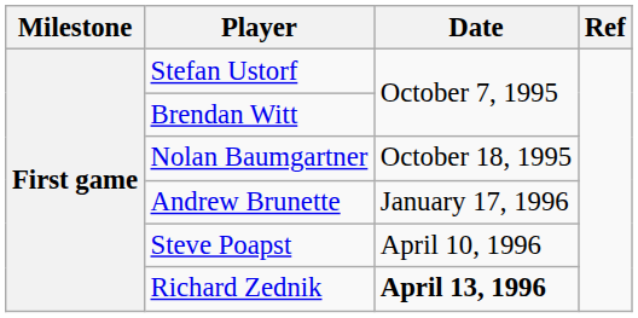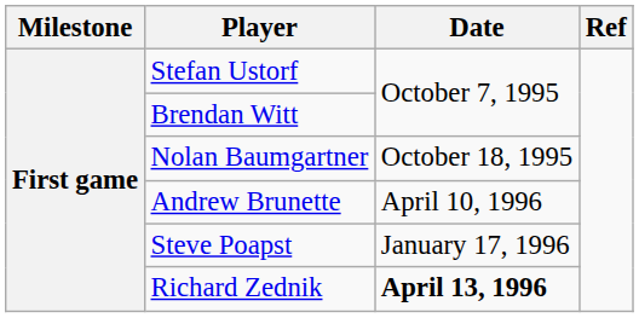 <table class="wikitable">
 <tr>
 <th scope="col">Milestone</th>
 <th scope="col">Player</th>
 <th scope="col">Date</th>
 <th scope="col">Ref</th>
 </tr>
 <tr>
 <th rowspan=6>First game</th>
 <td><a href='#'>Stefan Ustorf</a></td>
 <td rowspan=2>October 7, 1995</td>
 <td rowspan=6></td>
 </tr>
 <tr>
 <td><a href='#'>Brendan Witt</a></td>
 </tr>
 <tr>
 <td><a href='#'>Nolan Baumgartner</a></td>
 <td>October 18, 1995</td>
 </tr>
 <tr>
 <td><a href='#'>Andrew Brunette</a></td>
-<td>January 17, 1996</td>
+<td>April 10, 1996</td>
 </tr>
 <tr>
 <td><a href='#'>Steve Poapst</a></td>
-<td>April 10, 1996</td>
+<td>January 17, 1996</td>
 </tr>
 <tr>
 <td><a href='#'>Richard Zednik</a></td>
 <td><strong>April 13, 1996</strong></td>
 </tr>
 </table>
